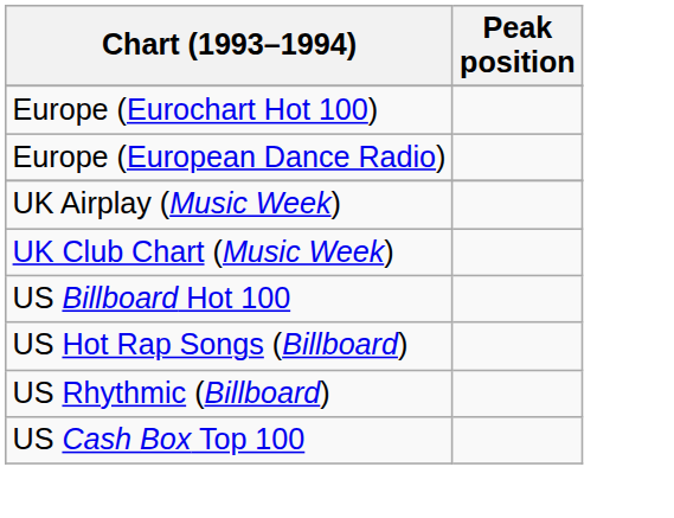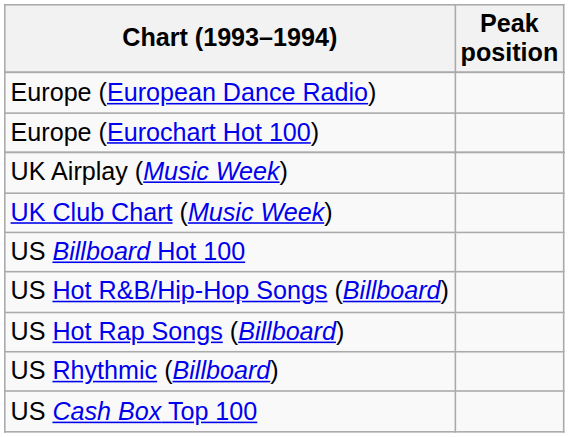 <table class="wikitable sortable">
 <tr>
 <th>Chart (1993–1994)</th>
 <th>Peak<br>position</th>
 </tr>
 <tr>
 </tr>
 <tr>
 </tr>
 <tr>
-<td>Europe (<a href='#'>Eurochart Hot 100</a>)</td>
+<td>Europe (<a href='#'>European Dance Radio</a>)</td>
 <td></td>
 </tr>
 <tr>
-<td>Europe (<a href='#'>European Dance Radio</a>)</td>
+<td>Europe (<a href='#'>Eurochart Hot 100</a>)</td>
 <td></td>
 </tr>
 <tr>
 </tr>
 <tr>
 </tr>
 <tr>
 </tr>
 <tr>
 </tr>
 <tr>
 </tr>
 <tr>
 </tr>
 <tr>
 </tr>
 <tr>
 </tr>
 <tr>
 <td>UK Airplay (<em><a href='#'>Music Week</a></em>)</td>
 <td></td>
 </tr>
 <tr>
 <td><a href='#'>UK Club Chart</a> (<em><a href='#'>Music Week</a></em>)</td>
 <td></td>
 </tr>
 <tr>
 <td>US <a href='#'><em>Billboard</em> Hot 100</a></td>
 <td></td>
 </tr>
 <tr>
+<td>US <a href='#'>Hot R&B/Hip-Hop Songs</a> (<em><a href='#'>Billboard</a></em>)</td>
+<td></td>
+</tr>
+<tr>
 <td>US <a href='#'>Hot Rap Songs</a> (<em><a href='#'>Billboard</a></em>)</td>
 <td></td>
 </tr>
 <tr>
 <td>US <a href='#'>Rhythmic</a> (<em><a href='#'>Billboard</a></em>)</td>
 <td></td>
 </tr>
 <tr>
 <td>US <a href='#'><em>Cash Box</em> Top 100</a></td>
 <td></td>
 </tr>
 </table>
